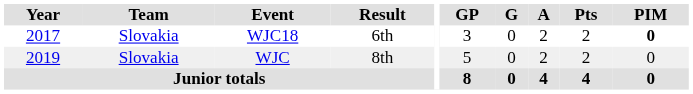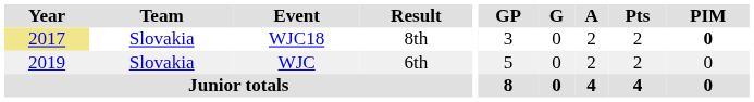 <table border="0" cellpadding="1" cellspacing="0" ID="Table3" style="text-align:center; width:40em">
 <tr ALIGN="center" bgcolor="#e0e0e0">
 <th>Year</th>
 <th>Team</th>
 <th>Event</th>
 <th>Result</th>
 <th rowspan="99" bgcolor="#ffffff"></th>
 <th>GP</th>
 <th>G</th>
 <th>A</th>
 <th>Pts</th>
 <th>PIM</th>
 </tr>
 <tr>
-<td><a href='#'>2017</a></td>
+<td style="background: khaki;"><a href='#'>2017</a></td>
 <td><a href='#'>Slovakia</a></td>
 <td><a href='#'>WJC18</a></td>
-<td>6th</td>
+<td>8th</td>
 <td>3</td>
 <td>0</td>
 <td>2</td>
 <td>2</td>
 <td><strong>0</strong></td>
 </tr>
 <tr bgcolor="#f0f0f0">
 <td><a href='#'>2019</a></td>
 <td><a href='#'>Slovakia</a></td>
 <td><a href='#'>WJC</a></td>
-<td>8th</td>
+<td>6th</td>
 <td>5</td>
 <td>0</td>
 <td>2</td>
 <td>2</td>
 <td>0</td>
 </tr>
 <tr bgcolor="#e0e0e0">
 <th colspan="4">Junior totals</th>
 <th>8</th>
 <th>0</th>
 <th>4</th>
 <th>4</th>
 <th>0</th>
 </tr>
 </table>
